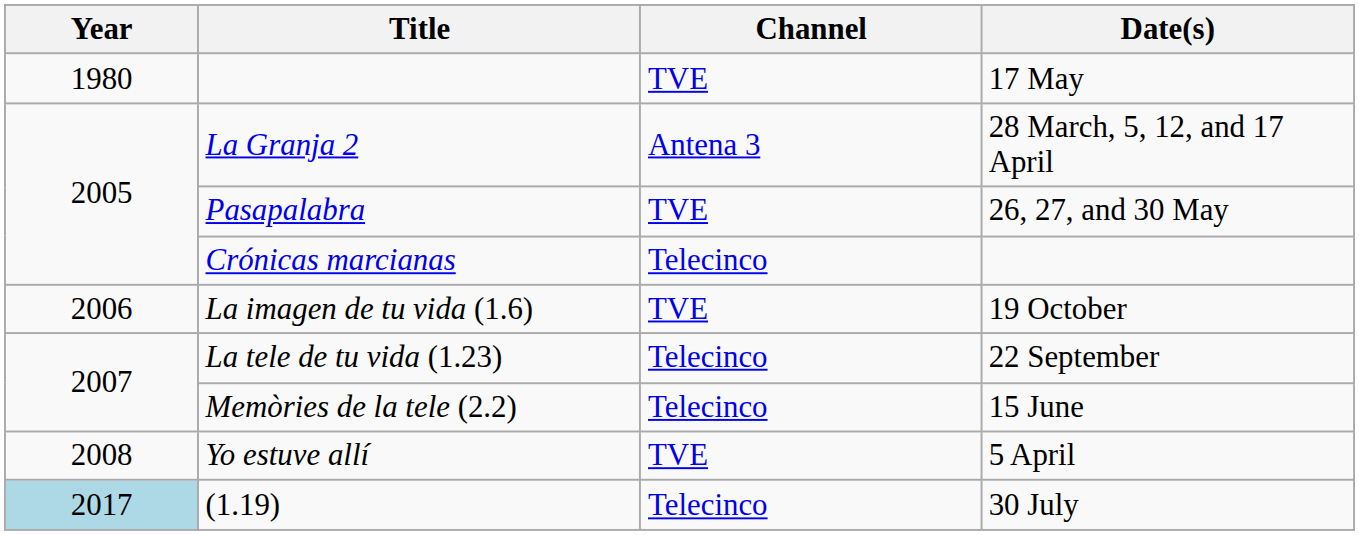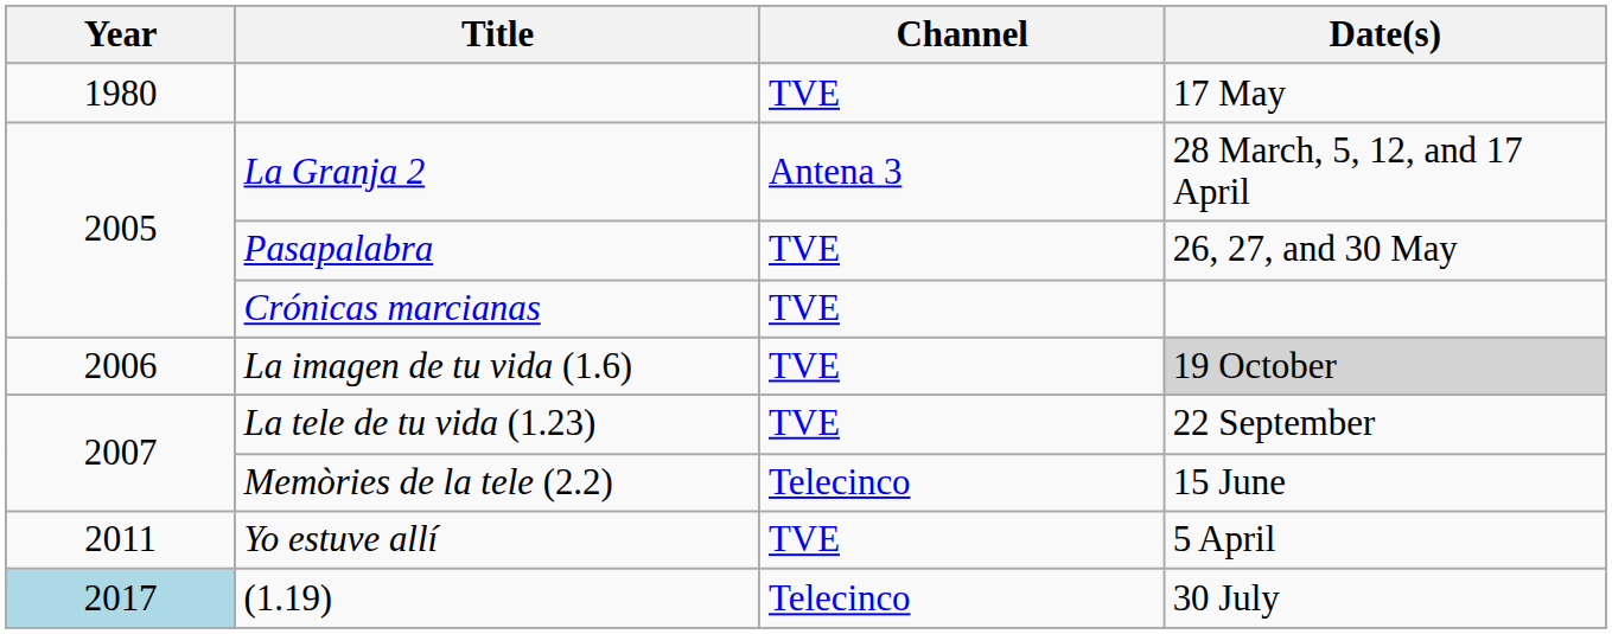 <table class="wikitable col1cen col2cen center" style="width:700px">
 <tr>
 <th width="5">Year</th>
 <th width="80">Title</th>
 <th width="20">Channel</th>
 <th width="20">Date(s)</th>
 </tr>
 <tr>
 <td rowspan=1 align="center">1980</td>
 <td><em></em></td>
 <td><a href='#'>TVE</a></td>
 <td>17 May</td>
 </tr>
 <tr>
 <td rowspan=3 align="center">2005</td>
 <td><em><a href='#'>La Granja 2</a></em></td>
 <td><a href='#'>Antena 3</a></td>
 <td>28 March, 5, 12, and 17 April</td>
 </tr>
 <tr>
 <td><em><a href='#'>Pasapalabra</a></em></td>
 <td><a href='#'>TVE</a></td>
 <td>26, 27, and 30 May</td>
 </tr>
 <tr>
 <td><em><a href='#'>Crónicas marcianas</a></em></td>
-<td><a href='#'>Telecinco</a></td>
+<td><a href='#'>TVE</a></td>
 <td></td>
 </tr>
 <tr>
 <td rowspan=1 align="center">2006</td>
 <td><em>La imagen de tu vida</em> (1.6)</td>
 <td><a href='#'>TVE</a></td>
-<td>19 October</td>
+<td style="background: lightgrey;">19 October</td>
 </tr>
 <tr>
 <td rowspan=2 align="center">2007</td>
 <td><em>La tele de tu vida</em> (1.23)</td>
-<td><a href='#'>Telecinco</a></td>
+<td><a href='#'>TVE</a></td>
 <td>22 September</td>
 </tr>
 <tr>
 <td><em>Memòries de la tele</em> (2.2)</td>
 <td><a href='#'>Telecinco</a></td>
 <td>15 June</td>
 </tr>
 <tr>
-<td rowspan=1 align="center">2008</td>
+<td rowspan=1 align="center">2011</td>
 <td><em>Yo estuve allí</em></td>
 <td><a href='#'>TVE</a></td>
 <td>5 April</td>
 </tr>
 <tr>
 <td rowspan=1 align="center" style="background: lightblue;">2017</td>
 <td><em></em> (1.19)</td>
 <td><a href='#'>Telecinco</a></td>
 <td>30 July</td>
 </tr>
 </table>
